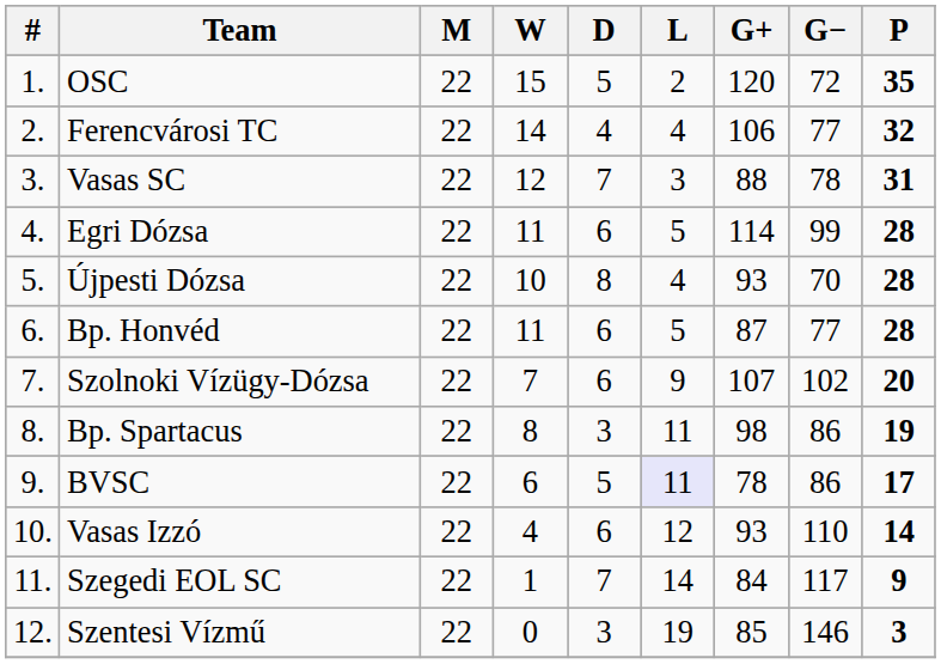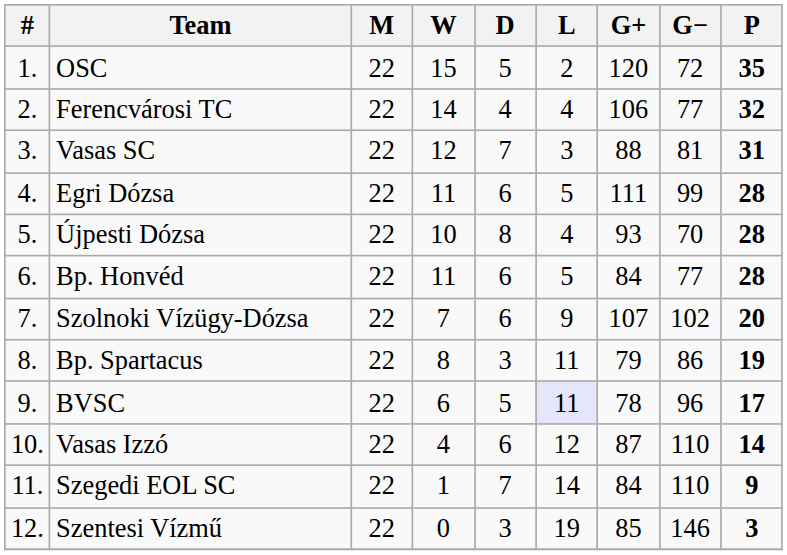 <table class="wikitable" style="text-align: center;">
 <tr>
 <th width="15">#</th>
 <th width="175">Team</th>
 <th width="30">M</th>
 <th width="30">W</th>
 <th width="30">D</th>
 <th width="30">L</th>
 <th width="30">G+</th>
 <th width="30">G−</th>
 <th width="30">P</th>
 </tr>
 <tr>
 <td>1.</td>
 <td align="left">OSC</td>
 <td>22</td>
 <td>15</td>
 <td>5</td>
 <td>2</td>
 <td>120</td>
 <td>72</td>
 <td><strong>35</strong></td>
 </tr>
 <tr>
 <td>2.</td>
 <td align="left">Ferencvárosi TC</td>
 <td>22</td>
 <td>14</td>
 <td>4</td>
 <td>4</td>
 <td>106</td>
 <td>77</td>
 <td><strong>32</strong></td>
 </tr>
 <tr>
 <td>3.</td>
 <td align="left">Vasas SC</td>
 <td>22</td>
 <td>12</td>
 <td>7</td>
 <td>3</td>
 <td>88</td>
-<td>78</td>
+<td>81</td>
 <td><strong>31</strong></td>
 </tr>
 <tr>
 <td>4.</td>
 <td align="left">Egri Dózsa</td>
 <td>22</td>
 <td>11</td>
 <td>6</td>
 <td>5</td>
-<td>114</td>
+<td>111</td>
 <td>99</td>
 <td><strong>28</strong></td>
 </tr>
 <tr>
 <td>5.</td>
 <td align="left">Újpesti Dózsa</td>
 <td>22</td>
 <td>10</td>
 <td>8</td>
 <td>4</td>
 <td>93</td>
 <td>70</td>
 <td><strong>28</strong></td>
 </tr>
 <tr>
 <td>6.</td>
 <td align="left">Bp. Honvéd</td>
 <td>22</td>
 <td>11</td>
 <td>6</td>
 <td>5</td>
-<td>87</td>
+<td>84</td>
 <td>77</td>
 <td><strong>28</strong></td>
 </tr>
 <tr>
 <td>7.</td>
 <td align="left">Szolnoki Vízügy-Dózsa</td>
 <td>22</td>
 <td>7</td>
 <td>6</td>
 <td>9</td>
 <td>107</td>
 <td>102</td>
 <td><strong>20</strong></td>
 </tr>
 <tr>
 <td>8.</td>
 <td align="left">Bp. Spartacus</td>
 <td>22</td>
 <td>8</td>
 <td>3</td>
 <td>11</td>
-<td>98</td>
+<td>79</td>
 <td>86</td>
 <td><strong>19</strong></td>
 </tr>
 <tr>
 <td>9.</td>
 <td align="left">BVSC</td>
 <td>22</td>
 <td>6</td>
 <td>5</td>
 <td style="background: lavender;">11</td>
 <td>78</td>
-<td>86</td>
+<td>96</td>
 <td><strong>17</strong></td>
 </tr>
 <tr>
 <td>10.</td>
 <td align="left">Vasas Izzó</td>
 <td>22</td>
 <td>4</td>
 <td>6</td>
 <td>12</td>
-<td>93</td>
+<td>87</td>
 <td>110</td>
 <td><strong>14</strong></td>
 </tr>
 <tr>
 <td>11.</td>
 <td align="left">Szegedi EOL SC</td>
 <td>22</td>
 <td>1</td>
 <td>7</td>
 <td>14</td>
 <td>84</td>
-<td>117</td>
+<td>110</td>
 <td><strong>9</strong></td>
 </tr>
 <tr>
 <td>12.</td>
 <td align="left">Szentesi Vízmű</td>
 <td>22</td>
 <td>0</td>
 <td>3</td>
 <td>19</td>
 <td>85</td>
 <td>146</td>
 <td><strong>3</strong></td>
 </tr>
 <tr>
 </tr>
 </table>
